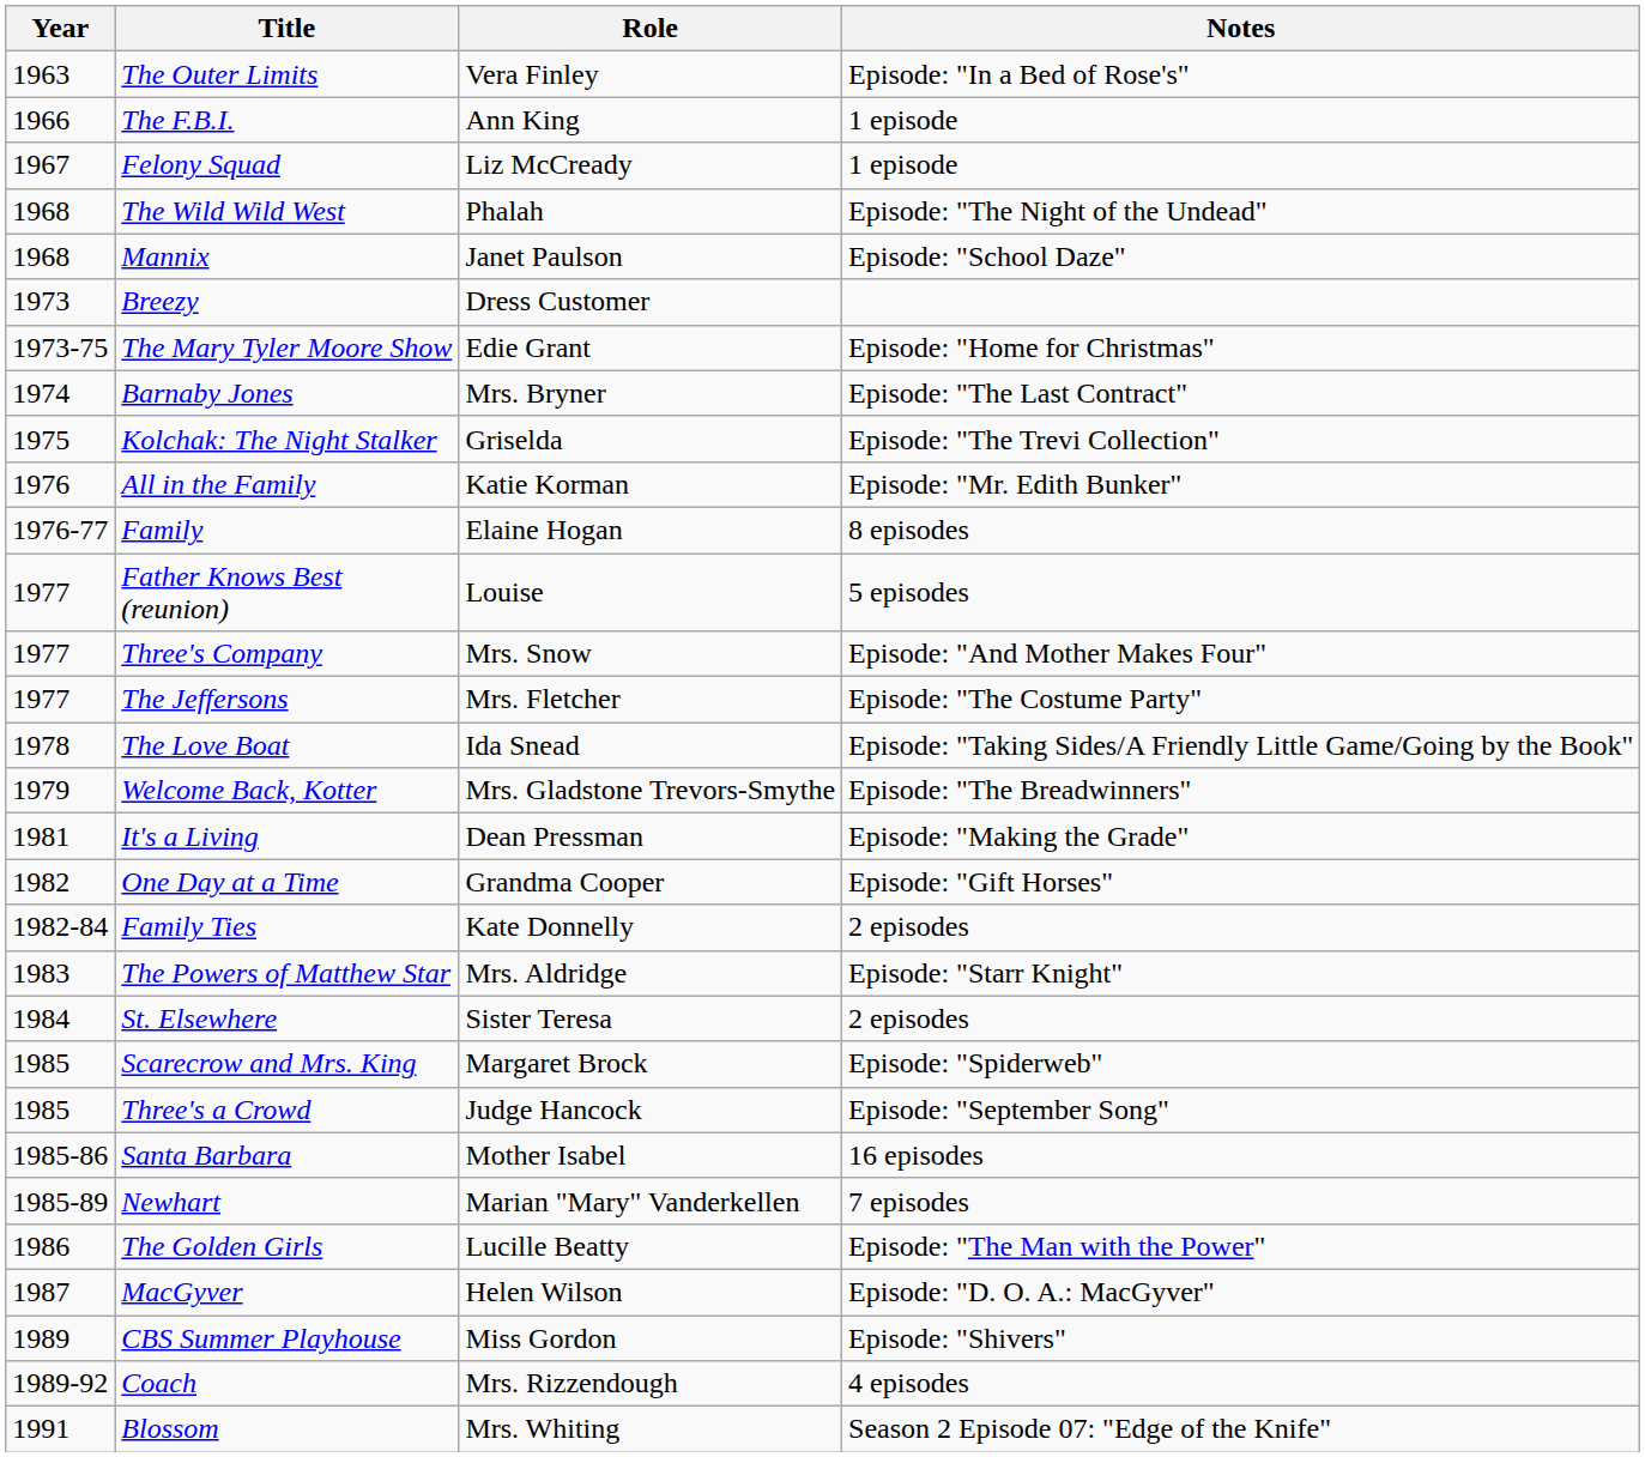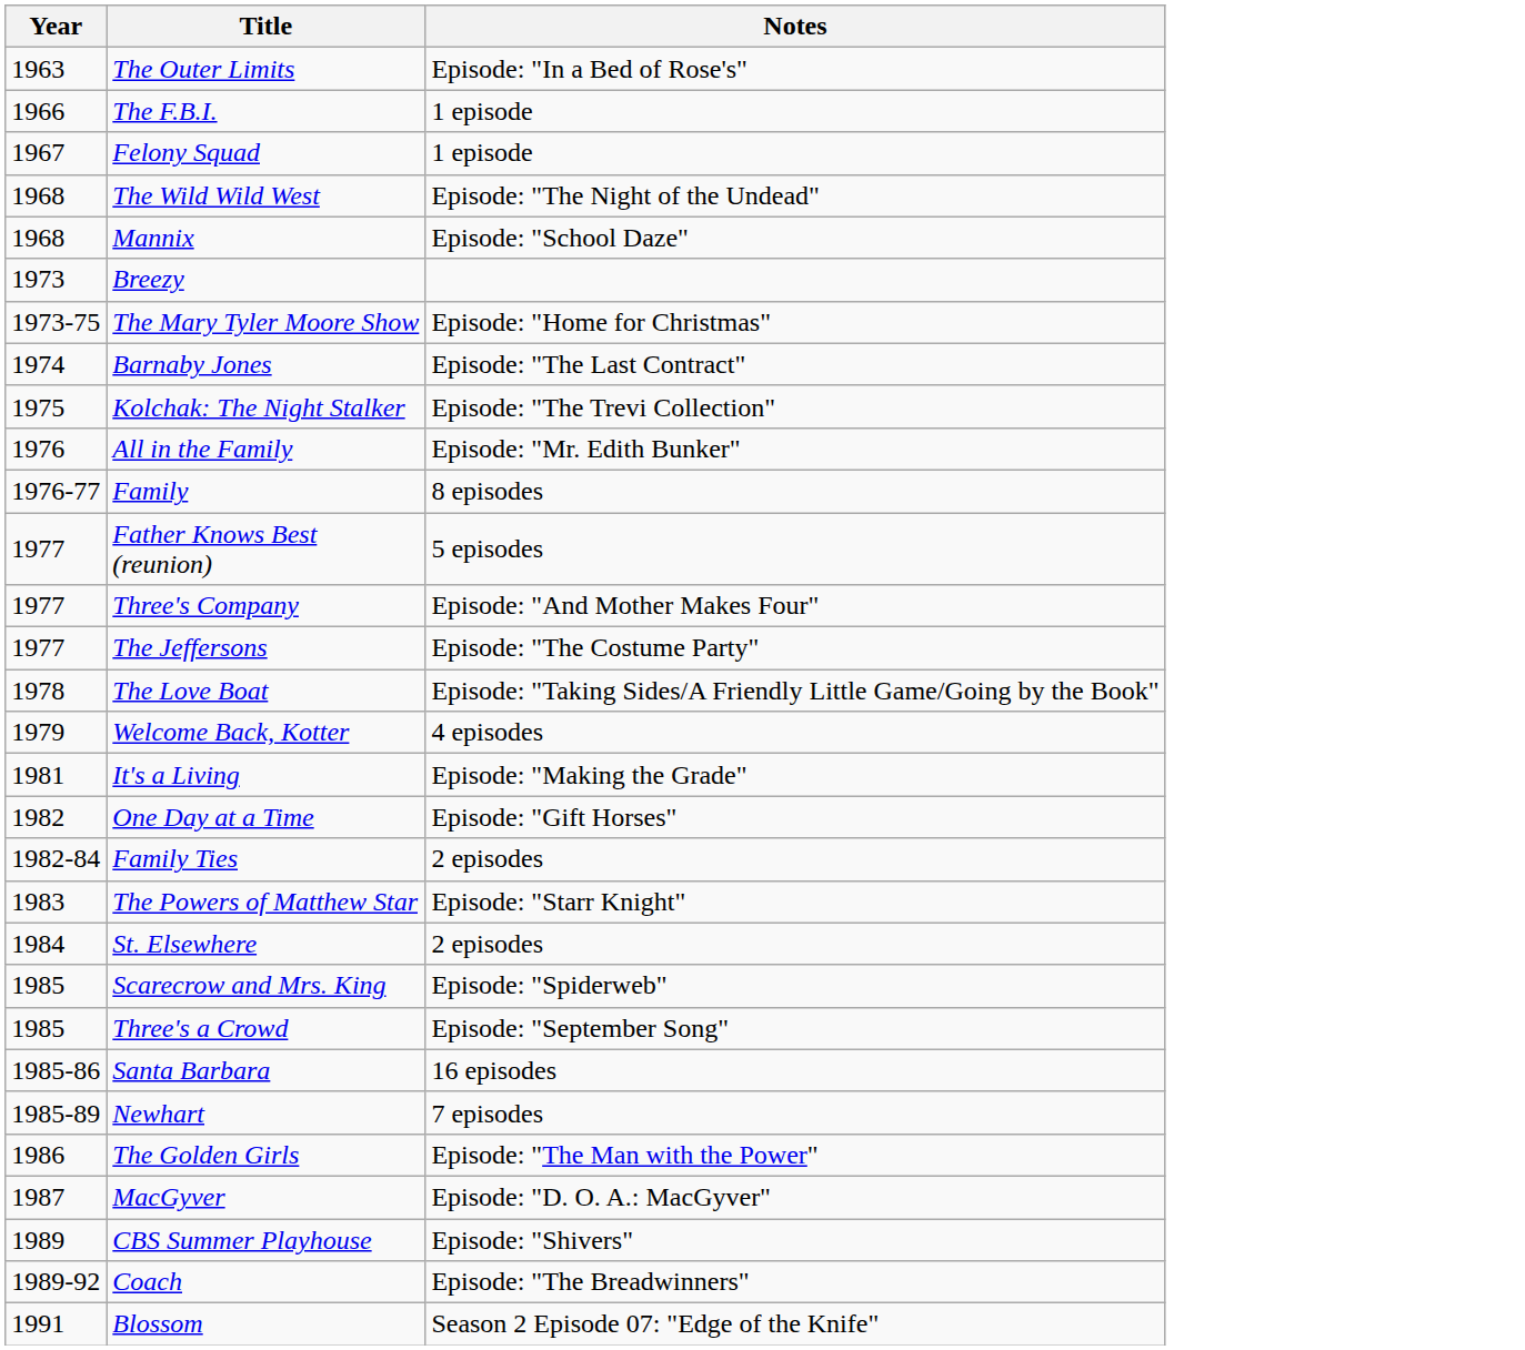 <table class="wikitable sortable">
 <tr>
 <th>Year</th>
 <th>Title</th>
-<th>Role</th>
 <th class="unsortable">Notes</th>
 </tr>
 <tr>
 <td>1963</td>
 <td><em><a href='#'>The Outer Limits</a></em></td>
-<td>Vera Finley</td>
 <td>Episode: "In a Bed of Rose's"</td>
 </tr>
 <tr>
 <td>1966</td>
 <td><em><a href='#'>The F.B.I.</a></em></td>
-<td>Ann King</td>
 <td>1 episode</td>
 </tr>
 <tr>
 <td>1967</td>
 <td><em><a href='#'>Felony Squad</a></em></td>
-<td>Liz McCready</td>
 <td>1 episode</td>
 </tr>
 <tr>
 <td>1968</td>
 <td><em><a href='#'>The Wild Wild West</a></em></td>
-<td>Phalah</td>
 <td>Episode: "The Night of the Undead"</td>
 </tr>
 <tr>
 <td>1968</td>
 <td><em><a href='#'>Mannix</a></em></td>
-<td>Janet Paulson</td>
 <td>Episode: "School Daze"</td>
 </tr>
 <tr>
 <td>1973</td>
 <td><em><a href='#'>Breezy</a></em></td>
-<td>Dress Customer</td>
 <td></td>
 </tr>
 <tr>
 <td>1973-75</td>
 <td><em><a href='#'>The Mary Tyler Moore Show</a></em></td>
-<td>Edie Grant</td>
 <td>Episode: "Home for Christmas"</td>
 </tr>
 <tr>
 <td>1974</td>
 <td><em><a href='#'>Barnaby Jones</a></em></td>
-<td>Mrs. Bryner</td>
 <td>Episode: "The Last Contract"</td>
 </tr>
 <tr>
 <td>1975</td>
 <td><em><a href='#'>Kolchak: The Night Stalker</a></em></td>
-<td>Griselda</td>
 <td>Episode: "The Trevi Collection"</td>
 </tr>
 <tr>
 <td>1976</td>
 <td><em><a href='#'>All in the Family</a></em></td>
-<td>Katie Korman</td>
 <td>Episode: "Mr. Edith Bunker"</td>
 </tr>
 <tr>
 <td>1976-77</td>
 <td><em><a href='#'>Family</a></em></td>
-<td>Elaine Hogan</td>
 <td>8 episodes</td>
 </tr>
 <tr>
 <td>1977</td>
 <td><em><a href='#'>Father Knows Best</a><br>(reunion)</em></td>
-<td>Louise</td>
 <td>5 episodes</td>
 </tr>
 <tr>
 <td>1977</td>
 <td><em><a href='#'>Three's Company</a></em></td>
-<td>Mrs. Snow</td>
 <td>Episode: "And Mother Makes Four"</td>
 </tr>
 <tr>
 <td>1977</td>
 <td><em><a href='#'>The Jeffersons</a></em></td>
-<td>Mrs. Fletcher</td>
 <td>Episode: "The Costume Party"</td>
 </tr>
 <tr>
 <td>1978</td>
 <td><em><a href='#'>The Love Boat</a></em></td>
-<td>Ida Snead</td>
 <td>Episode: "Taking Sides/A Friendly Little Game/Going by the Book"</td>
 </tr>
 <tr>
 <td>1979</td>
 <td><em><a href='#'>Welcome Back, Kotter</a></em></td>
-<td>Mrs. Gladstone Trevors-Smythe</td>
-<td>Episode: "The Breadwinners"</td>
+<td>4 episodes</td>
 </tr>
 <tr>
 <td>1981</td>
 <td><em><a href='#'>It's a Living</a></em></td>
-<td>Dean Pressman</td>
 <td>Episode: "Making the Grade"</td>
 </tr>
 <tr>
 <td>1982</td>
 <td><em><a href='#'>One Day at a Time</a></em></td>
-<td>Grandma Cooper</td>
 <td>Episode: "Gift Horses"</td>
 </tr>
 <tr>
 <td>1982-84</td>
 <td><em><a href='#'>Family Ties</a></em></td>
-<td>Kate Donnelly</td>
 <td>2 episodes</td>
 </tr>
 <tr>
 <td>1983</td>
 <td><em><a href='#'>The Powers of Matthew Star</a></em></td>
-<td>Mrs. Aldridge</td>
 <td>Episode: "Starr Knight"</td>
 </tr>
 <tr>
 <td>1984</td>
 <td><em><a href='#'>St. Elsewhere</a></em></td>
-<td>Sister Teresa</td>
 <td>2 episodes</td>
 </tr>
 <tr>
 <td>1985</td>
 <td><em><a href='#'>Scarecrow and Mrs. King</a></em></td>
-<td>Margaret Brock</td>
 <td>Episode: "Spiderweb"</td>
 </tr>
 <tr>
 <td>1985</td>
 <td><em><a href='#'>Three's a Crowd</a></em></td>
-<td>Judge Hancock</td>
 <td>Episode: "September Song"</td>
 </tr>
 <tr>
 <td>1985-86</td>
 <td><em><a href='#'>Santa Barbara</a></em></td>
-<td>Mother Isabel</td>
 <td>16 episodes</td>
 </tr>
 <tr>
 <td>1985-89</td>
 <td><em><a href='#'>Newhart</a></em></td>
-<td>Marian "Mary" Vanderkellen</td>
 <td>7 episodes</td>
 </tr>
 <tr>
 <td>1986</td>
 <td><em><a href='#'>The Golden Girls</a></em></td>
-<td>Lucille Beatty</td>
 <td>Episode: "<a href='#'>The Man with the Power</a>"</td>
 </tr>
 <tr>
 <td>1987</td>
 <td><em><a href='#'>MacGyver</a></em></td>
-<td>Helen Wilson</td>
 <td>Episode: "D. O. A.: MacGyver"</td>
 </tr>
 <tr>
 <td>1989</td>
 <td><em><a href='#'>CBS Summer Playhouse</a></em></td>
-<td>Miss Gordon</td>
 <td>Episode: "Shivers"</td>
 </tr>
 <tr>
 <td nowrap>1989-92</td>
 <td><em><a href='#'>Coach</a></em></td>
-<td>Mrs. Rizzendough</td>
-<td>4 episodes</td>
+<td>Episode: "The Breadwinners"</td>
 </tr>
 <tr>
 <td>1991</td>
 <td><em><a href='#'>Blossom</a></em></td>
-<td>Mrs. Whiting</td>
 <td>Season 2 Episode 07: "Edge of the Knife"</td>
 </tr>
 </table>
